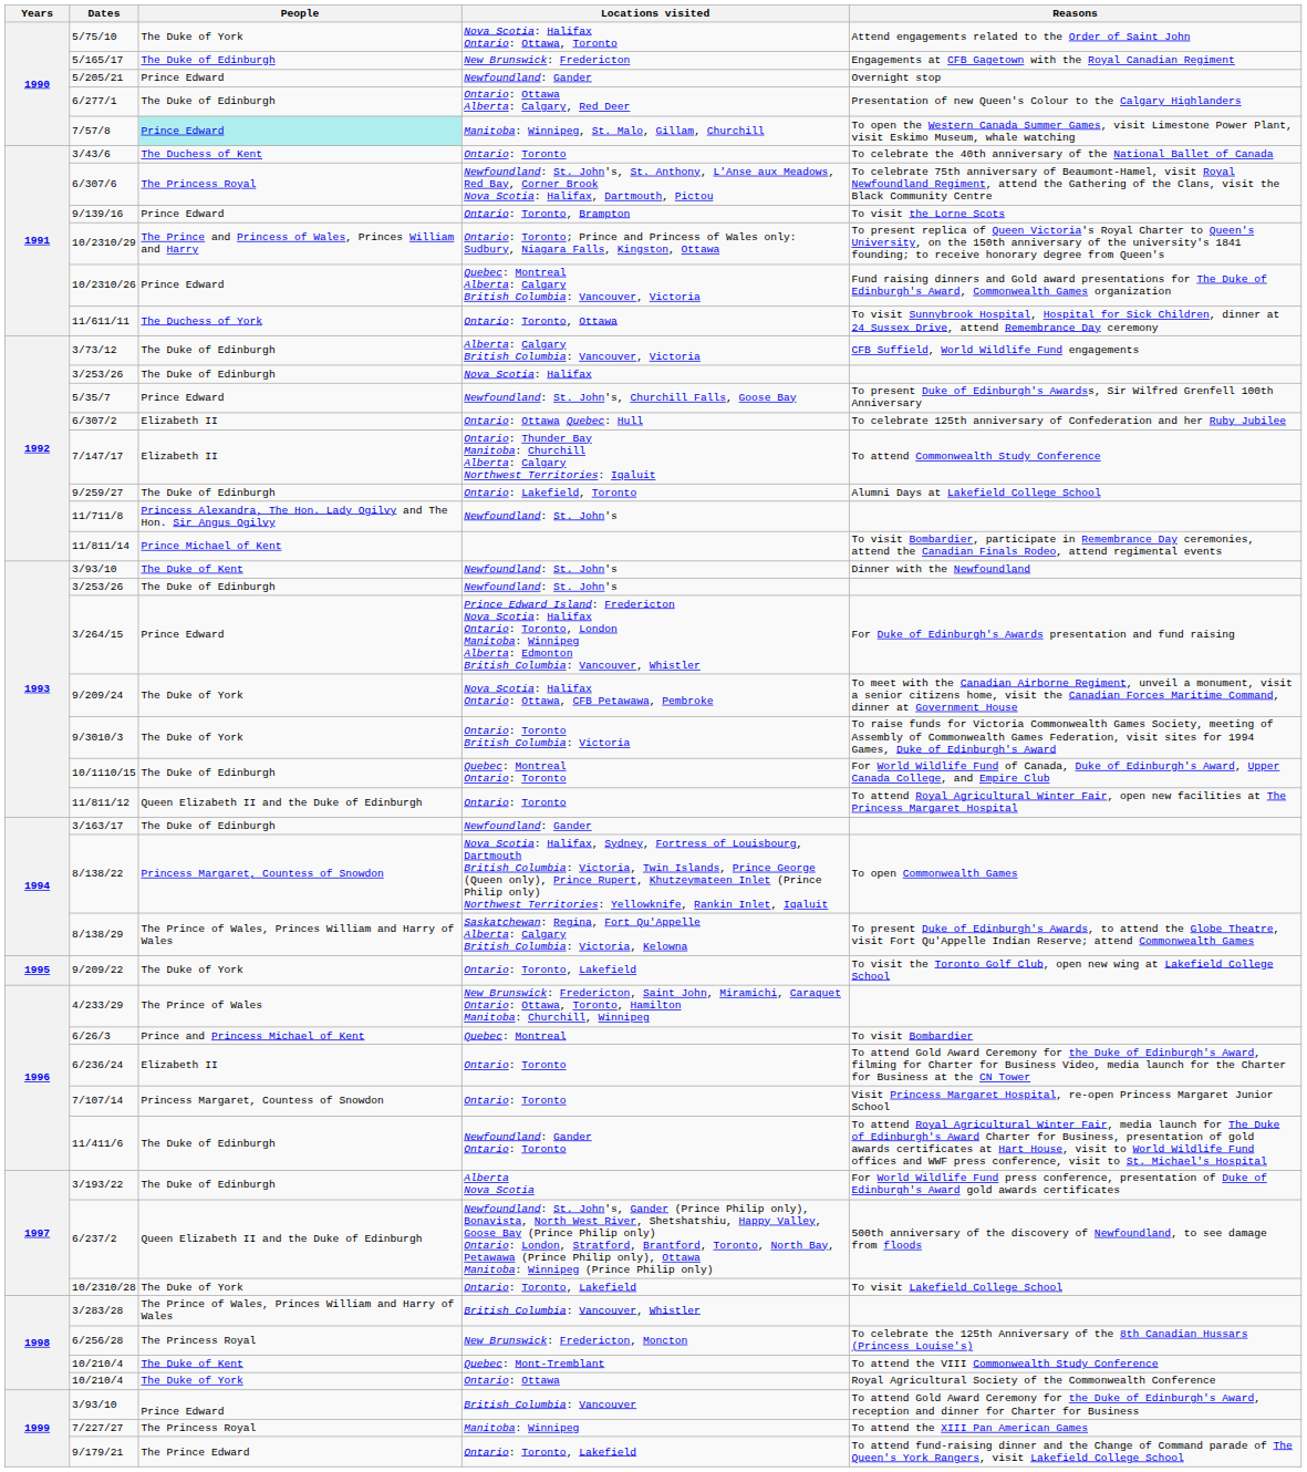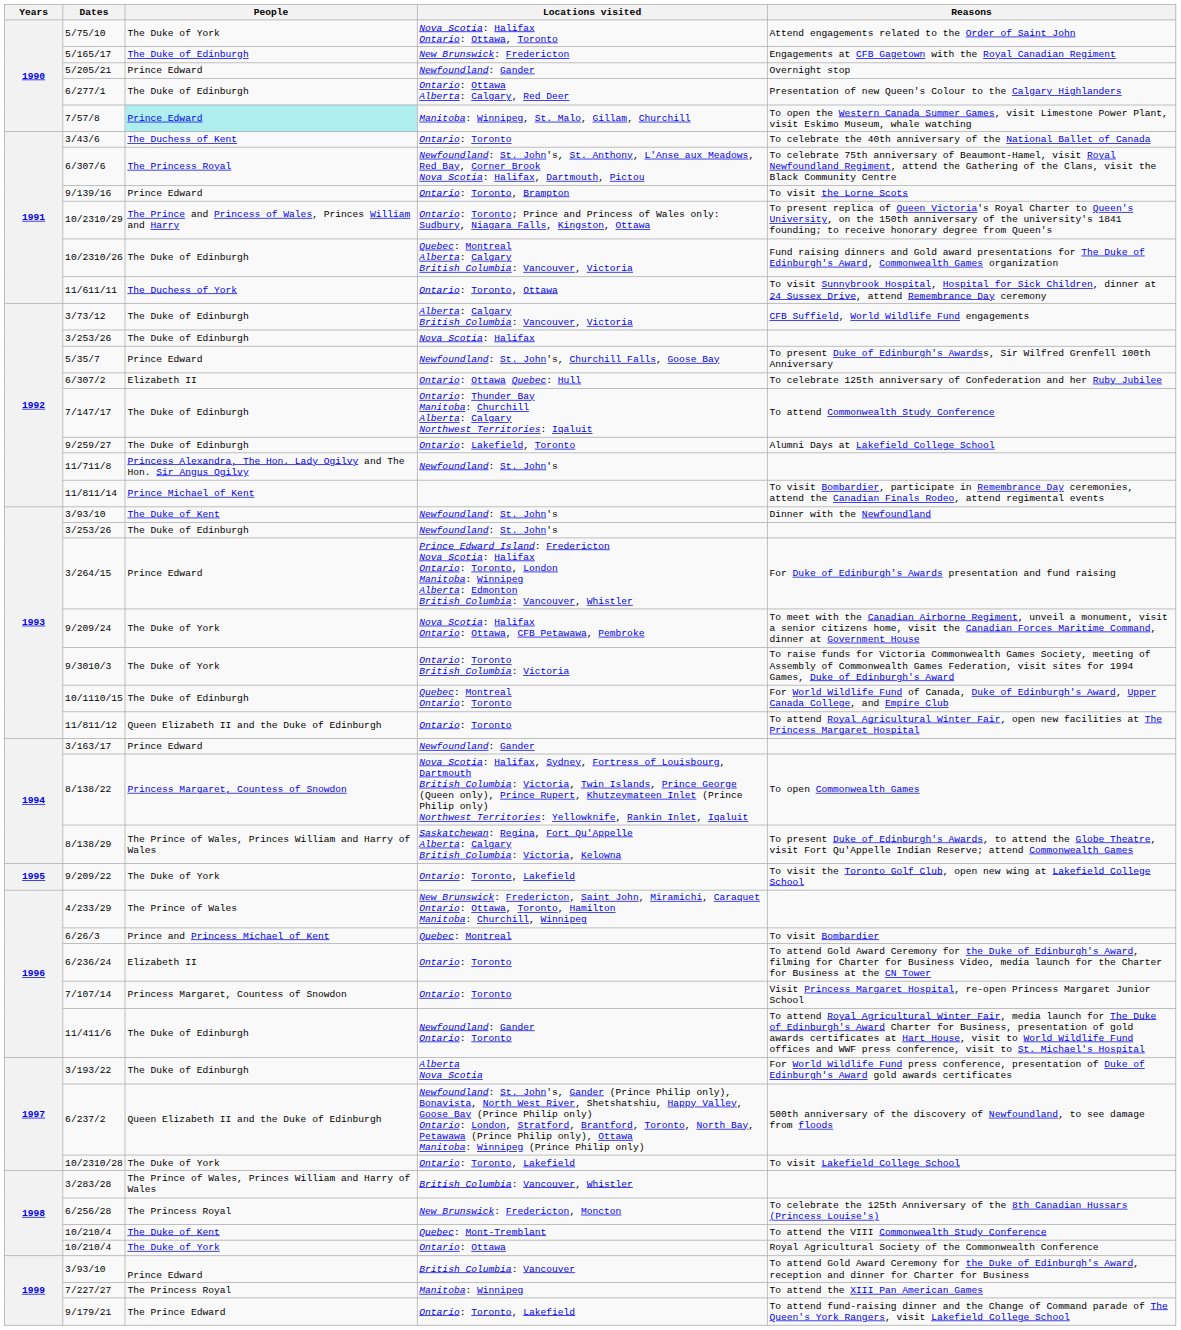 <table class="wikitable" style="width:100%">
 <tr>
 <th width="5%" align="left">Years</th>
 <th width="5%" align="left">Dates</th>
 <th width="25%" align="left">People</th>
 <th width="30%" align="left">Locations visited</th>
 <th width="35%" align="left">Reasons</th>
 </tr>
 <tr>
 <th rowspan="5" scope=row><a href='#'>1990</a></th>
 <td>5/75/10</td>
 <td>The Duke of York</td>
 <td><em><a href='#'>Nova Scotia</a></em>: <a href='#'>Halifax</a><br><em><a href='#'>Ontario</a></em>: <a href='#'>Ottawa</a>, <a href='#'>Toronto</a></td>
 <td>Attend engagements related to the <a href='#'>Order of Saint John</a></td>
 </tr>
 <tr>
 <td>5/165/17</td>
 <td><a href='#'>The Duke of Edinburgh</a></td>
 <td><em><a href='#'>New Brunswick</a></em>: <a href='#'>Fredericton</a></td>
 <td>Engagements at <a href='#'>CFB Gagetown</a> with the <a href='#'>Royal Canadian Regiment</a></td>
 </tr>
 <tr>
 <td>5/205/21</td>
 <td>Prince Edward</td>
 <td><em><a href='#'>Newfoundland</a></em>: <a href='#'>Gander</a></td>
 <td>Overnight stop</td>
 </tr>
 <tr>
 <td>6/277/1</td>
 <td>The Duke of Edinburgh</td>
 <td><em><a href='#'>Ontario</a></em>: <a href='#'>Ottawa</a><br><em><a href='#'>Alberta</a></em>: <a href='#'>Calgary</a>, <a href='#'>Red Deer</a></td>
 <td>Presentation of new Queen's Colour to the <a href='#'>Calgary Highlanders</a></td>
 </tr>
 <tr>
 <td>7/57/8</td>
 <td style="background: paleturquoise;"><a href='#'>Prince Edward</a></td>
 <td><em><a href='#'>Manitoba</a></em>: <a href='#'>Winnipeg</a>, <a href='#'>St. Malo</a>, <a href='#'>Gillam</a>, <a href='#'>Churchill</a></td>
 <td>To open the <a href='#'>Western Canada Summer Games</a>, visit Limestone Power Plant, visit Eskimo Museum, whale watching</td>
 </tr>
 <tr>
 <th rowspan="6" scope=row><a href='#'>1991</a></th>
 <td>3/43/6</td>
 <td><a href='#'>The Duchess of Kent</a></td>
 <td><em><a href='#'>Ontario</a></em>: <a href='#'>Toronto</a></td>
 <td>To celebrate the 40th anniversary of the <a href='#'>National Ballet of Canada</a></td>
 </tr>
 <tr>
 <td>6/307/6</td>
 <td><a href='#'>The Princess Royal</a></td>
 <td><em><a href='#'>Newfoundland</a></em>: <a href='#'>St. John</a>'s, <a href='#'>St. Anthony</a>, <a href='#'>L'Anse aux Meadows</a>, <a href='#'>Red Bay</a>, <a href='#'>Corner Brook</a><br><em><a href='#'>Nova Scotia</a></em>: <a href='#'>Halifax</a>, <a href='#'>Dartmouth</a>, <a href='#'>Pictou</a></td>
 <td>To celebrate 75th anniversary of Beaumont-Hamel, visit <a href='#'>Royal Newfoundland Regiment</a>, attend the Gathering of the Clans, visit the Black Community Centre</td>
 </tr>
 <tr>
 <td>9/139/16</td>
 <td>Prince Edward</td>
 <td><em><a href='#'>Ontario</a></em>: <a href='#'>Toronto</a>, <a href='#'>Brampton</a></td>
 <td>To visit <a href='#'>the Lorne Scots</a></td>
 </tr>
 <tr>
 <td>10/2310/29</td>
 <td><a href='#'>The Prince</a> and <a href='#'>Princess of Wales</a>, Princes <a href='#'>William</a> and <a href='#'>Harry</a></td>
 <td><em><a href='#'>Ontario</a></em>: <a href='#'>Toronto</a>; Prince and Princess of Wales only: <a href='#'>Sudbury</a>, <a href='#'>Niagara Falls</a>, <a href='#'>Kingston</a>, <a href='#'>Ottawa</a></td>
 <td>To present replica of <a href='#'>Queen Victoria</a>'s Royal Charter to <a href='#'>Queen's University</a>, on the 150th anniversary of the university's 1841 founding; to receive honorary degree from Queen's</td>
 </tr>
 <tr>
 <td>10/2310/26</td>
-<td>Prince Edward</td>
+<td>The Duke of Edinburgh</td>
 <td><em><a href='#'>Quebec</a></em>: <a href='#'>Montreal</a><br><em><a href='#'>Alberta</a></em>: <a href='#'>Calgary</a><br><em><a href='#'>British Columbia</a></em>: <a href='#'>Vancouver</a>, <a href='#'>Victoria</a></td>
 <td>Fund raising dinners and Gold award presentations for <a href='#'>The Duke of Edinburgh's Award</a>, <a href='#'>Commonwealth Games</a> organization</td>
 </tr>
 <tr>
 <td>11/611/11</td>
 <td><a href='#'>The Duchess of York</a></td>
 <td><em><a href='#'>Ontario</a></em>: <a href='#'>Toronto</a>, <a href='#'>Ottawa</a></td>
 <td>To visit <a href='#'>Sunnybrook Hospital</a>, <a href='#'>Hospital for Sick Children</a>, dinner at <a href='#'>24 Sussex Drive</a>, attend <a href='#'>Remembrance Day</a> ceremony</td>
 </tr>
 <tr>
 <th rowspan="8" scope=row><a href='#'>1992</a></th>
 <td>3/73/12</td>
 <td>The Duke of Edinburgh</td>
 <td><em><a href='#'>Alberta</a></em>: <a href='#'>Calgary</a><br><em><a href='#'>British Columbia</a></em>: <a href='#'>Vancouver</a>, <a href='#'>Victoria</a></td>
 <td><a href='#'>CFB Suffield</a>, <a href='#'>World Wildlife Fund</a> engagements</td>
 </tr>
 <tr>
 <td>3/253/26</td>
 <td>The Duke of Edinburgh</td>
 <td><em><a href='#'>Nova Scotia</a></em>: <a href='#'>Halifax</a></td>
 <td></td>
 </tr>
 <tr>
 <td>5/35/7</td>
 <td>Prince Edward</td>
 <td><em><a href='#'>Newfoundland</a></em>: <a href='#'>St. John</a>'s, <a href='#'>Churchill Falls</a>, <a href='#'>Goose Bay</a></td>
 <td>To present <a href='#'>Duke of Edinburgh's Awards</a>s, Sir Wilfred Grenfell 100th Anniversary</td>
 </tr>
 <tr>
 <td>6/307/2</td>
 <td>Elizabeth II</td>
 <td><em><a href='#'>Ontario</a></em>: <a href='#'>Ottawa</a>  <em><a href='#'>Quebec</a></em>: <a href='#'>Hull</a></td>
 <td>To celebrate 125th anniversary of Confederation and her <a href='#'>Ruby Jubilee</a></td>
 </tr>
 <tr>
 <td>7/147/17</td>
-<td>Elizabeth II</td>
+<td>The Duke of Edinburgh</td>
 <td><em><a href='#'>Ontario</a></em>: <a href='#'>Thunder Bay</a><br><em><a href='#'>Manitoba</a></em>: <a href='#'>Churchill</a><br><em><a href='#'>Alberta</a></em>: <a href='#'>Calgary</a><br><em><a href='#'>Northwest Territories</a></em>: <a href='#'>Iqaluit</a></td>
 <td>To attend <a href='#'>Commonwealth Study Conference</a></td>
 </tr>
 <tr>
 <td>9/259/27</td>
 <td>The Duke of Edinburgh</td>
 <td><em><a href='#'>Ontario</a></em>: <a href='#'>Lakefield</a>, <a href='#'>Toronto</a></td>
 <td>Alumni Days at <a href='#'>Lakefield College School</a></td>
 </tr>
 <tr>
 <td>11/711/8</td>
 <td><a href='#'>Princess Alexandra, The Hon. Lady Ogilvy</a> and The Hon. <a href='#'>Sir Angus Ogilvy</a></td>
 <td><em><a href='#'>Newfoundland</a></em>: <a href='#'>St. John</a>'s</td>
 <td></td>
 </tr>
 <tr>
 <td>11/811/14</td>
 <td><a href='#'>Prince Michael of Kent</a></td>
 <td></td>
 <td>To visit <a href='#'>Bombardier</a>, participate in <a href='#'>Remembrance Day</a> ceremonies, attend the <a href='#'>Canadian Finals Rodeo</a>, attend regimental events</td>
 </tr>
 <tr>
 <th rowspan="7" scope=row><a href='#'>1993</a></th>
 <td>3/93/10</td>
 <td><a href='#'>The Duke of Kent</a></td>
 <td><em><a href='#'>Newfoundland</a></em>: <a href='#'>St. John</a>'s</td>
 <td>Dinner with the <a href='#'>Newfoundland</a></td>
 </tr>
 <tr>
 <td>3/253/26</td>
 <td>The Duke of Edinburgh</td>
 <td><em><a href='#'>Newfoundland</a></em>: <a href='#'>St. John</a>'s</td>
 <td></td>
 </tr>
 <tr>
 <td>3/264/15</td>
 <td>Prince Edward</td>
 <td><em><a href='#'>Prince Edward Island</a></em>: <a href='#'>Fredericton</a><br><em><a href='#'>Nova Scotia</a></em>: <a href='#'>Halifax</a><br><em><a href='#'>Ontario</a></em>: <a href='#'>Toronto</a>, <a href='#'>London</a><br><em><a href='#'>Manitoba</a></em>: <a href='#'>Winnipeg</a><br><em><a href='#'>Alberta</a></em>: <a href='#'>Edmonton</a><br><em><a href='#'>British Columbia</a></em>: <a href='#'>Vancouver</a>, <a href='#'>Whistler</a></td>
 <td>For <a href='#'>Duke of Edinburgh's Awards</a> presentation and fund raising</td>
 </tr>
 <tr>
 <td>9/209/24</td>
 <td>The Duke of York</td>
 <td><em><a href='#'>Nova Scotia</a></em>: <a href='#'>Halifax</a><br><em><a href='#'>Ontario</a></em>: <a href='#'>Ottawa</a>, <a href='#'>CFB Petawawa</a>, <a href='#'>Pembroke</a></td>
 <td>To meet with the <a href='#'>Canadian Airborne Regiment</a>, unveil a monument, visit a senior citizens home, visit the <a href='#'>Canadian Forces Maritime Command</a>, dinner at <a href='#'>Government House</a></td>
 </tr>
 <tr>
 <td>9/3010/3</td>
 <td>The Duke of York</td>
 <td><em><a href='#'>Ontario</a></em>: <a href='#'>Toronto</a><br><em><a href='#'>British Columbia</a></em>: <a href='#'>Victoria</a></td>
 <td>To raise funds for Victoria Commonwealth Games Society, meeting of Assembly of Commonwealth Games Federation, visit sites for 1994 Games, <a href='#'>Duke of Edinburgh's Award</a></td>
 </tr>
 <tr>
 <td>10/1110/15</td>
 <td>The Duke of Edinburgh</td>
 <td><em><a href='#'>Quebec</a></em>: <a href='#'>Montreal</a><br><em><a href='#'>Ontario</a></em>: <a href='#'>Toronto</a></td>
 <td>For <a href='#'>World Wildlife Fund</a> of Canada, <a href='#'>Duke of Edinburgh's Award</a>, <a href='#'>Upper Canada College</a>, and <a href='#'>Empire Club</a></td>
 </tr>
 <tr>
 <td>11/811/12</td>
 <td>Queen Elizabeth II and the Duke of Edinburgh</td>
 <td><em><a href='#'>Ontario</a></em>: <a href='#'>Toronto</a></td>
 <td>To attend <a href='#'>Royal Agricultural Winter Fair</a>, open new facilities at <a href='#'>The Princess Margaret Hospital</a></td>
 </tr>
 <tr>
 <th rowspan="3" scope=row><a href='#'>1994</a></th>
 <td>3/163/17</td>
-<td>The Duke of Edinburgh</td>
+<td>Prince Edward</td>
 <td><em><a href='#'>Newfoundland</a></em>: <a href='#'>Gander</a></td>
 <td></td>
 </tr>
 <tr>
 <td>8/138/22</td>
 <td><a href='#'>Princess Margaret, Countess of Snowdon</a></td>
 <td><em><a href='#'>Nova Scotia</a></em>: <a href='#'>Halifax</a>, <a href='#'>Sydney</a>, <a href='#'>Fortress of Louisbourg</a>, <a href='#'>Dartmouth</a><br><em><a href='#'>British Columbia</a></em>: <a href='#'>Victoria</a>, <a href='#'>Twin Islands</a>, <a href='#'>Prince George</a> (Queen only), <a href='#'>Prince Rupert</a>, <a href='#'>Khutzeymateen Inlet</a> (Prince Philip only)<br><em><a href='#'>Northwest Territories</a></em>: <a href='#'>Yellowknife</a>, <a href='#'>Rankin Inlet</a>, <a href='#'>Iqaluit</a></td>
 <td>To open <a href='#'>Commonwealth Games</a></td>
 </tr>
 <tr>
 <td>8/138/29</td>
 <td>The Prince of Wales, Princes William and Harry of Wales</td>
 <td><em><a href='#'>Saskatchewan</a></em>: <a href='#'>Regina</a>, <a href='#'>Fort Qu'Appelle</a><br><em><a href='#'>Alberta</a></em>: <a href='#'>Calgary</a><br><em><a href='#'>British Columbia</a></em>: <a href='#'>Victoria</a>, <a href='#'>Kelowna</a></td>
 <td>To present <a href='#'>Duke of Edinburgh's Awards</a>, to attend the <a href='#'>Globe Theatre</a>, visit Fort Qu'Appelle Indian Reserve; attend <a href='#'>Commonwealth Games</a></td>
 </tr>
 <tr>
 <th scope=row><a href='#'>1995</a></th>
 <td>9/209/22</td>
 <td>The Duke of York</td>
 <td><em><a href='#'>Ontario</a></em>: <a href='#'>Toronto</a>, <a href='#'>Lakefield</a></td>
 <td>To visit the <a href='#'>Toronto Golf Club</a>, open new wing at <a href='#'>Lakefield College School</a></td>
 </tr>
 <tr>
 <th rowspan="5" scope=row><a href='#'>1996</a></th>
 <td>4/233/29</td>
 <td>The Prince of Wales</td>
 <td><em><a href='#'>New Brunswick</a></em>: <a href='#'>Fredericton</a>, <a href='#'>Saint John</a>, <a href='#'>Miramichi</a>, <a href='#'>Caraquet</a><br><em><a href='#'>Ontario</a></em>: <a href='#'>Ottawa</a>, <a href='#'>Toronto</a>, <a href='#'>Hamilton</a><br><em><a href='#'>Manitoba</a></em>: <a href='#'>Churchill</a>, <a href='#'>Winnipeg</a></td>
 <td></td>
 </tr>
 <tr>
 <td>6/26/3</td>
 <td>Prince and <a href='#'>Princess Michael of Kent</a></td>
 <td><em><a href='#'>Quebec</a></em>: <a href='#'>Montreal</a></td>
 <td>To visit <a href='#'>Bombardier</a></td>
 </tr>
 <tr>
 <td>6/236/24</td>
 <td>Elizabeth II</td>
 <td><em><a href='#'>Ontario</a></em>: <a href='#'>Toronto</a></td>
 <td>To attend Gold Award Ceremony for <a href='#'>the Duke of Edinburgh's Award</a>, filming for Charter for Business Video, media launch for the Charter for Business at the <a href='#'>CN Tower</a></td>
 </tr>
 <tr>
 <td>7/107/14</td>
 <td>Princess Margaret, Countess of Snowdon</td>
 <td><em><a href='#'>Ontario</a></em>: <a href='#'>Toronto</a></td>
 <td>Visit <a href='#'>Princess Margaret Hospital</a>, re-open Princess Margaret Junior School</td>
 </tr>
 <tr>
 <td>11/411/6</td>
 <td>The Duke of Edinburgh</td>
 <td><em><a href='#'>Newfoundland</a></em>: <a href='#'>Gander</a><br><em><a href='#'>Ontario</a></em>: <a href='#'>Toronto</a></td>
 <td>To attend <a href='#'>Royal Agricultural Winter Fair</a>, media launch for <a href='#'>The Duke of Edinburgh's Award</a> Charter for Business, presentation of gold awards certificates at <a href='#'>Hart House</a>, visit to <a href='#'>World Wildlife Fund</a> offices and WWF press conference, visit to <a href='#'>St. Michael's Hospital</a></td>
 </tr>
 <tr>
 <th rowspan="3" scope=row><a href='#'>1997</a></th>
 <td>3/193/22</td>
 <td>The Duke of Edinburgh</td>
 <td><em><a href='#'>Alberta</a></em><br><em><a href='#'>Nova Scotia</a></em></td>
 <td>For <a href='#'>World Wildlife Fund</a> press conference, presentation of <a href='#'>Duke of Edinburgh's Award</a> gold awards certificates</td>
 </tr>
 <tr>
 <td>6/237/2</td>
 <td>Queen Elizabeth II and the Duke of Edinburgh</td>
 <td><em><a href='#'>Newfoundland</a></em>: <a href='#'>St. John</a>'s, <a href='#'>Gander</a> (Prince Philip only), <a href='#'>Bonavista</a>, <a href='#'>North West River</a>, Shetshatshiu, <a href='#'>Happy Valley</a>, <a href='#'>Goose Bay</a> (Prince Philip only)<br><em><a href='#'>Ontario</a></em>: <a href='#'>London</a>, <a href='#'>Stratford</a>, <a href='#'>Brantford</a>, <a href='#'>Toronto</a>, <a href='#'>North Bay</a>, <a href='#'>Petawawa</a> (Prince Philip only), <a href='#'>Ottawa</a><br><em><a href='#'>Manitoba</a></em>: <a href='#'>Winnipeg</a> (Prince Philip only)</td>
 <td>500th anniversary of the discovery of <a href='#'>Newfoundland</a>, to see damage from <a href='#'>floods</a></td>
 </tr>
 <tr>
 <td>10/2310/28</td>
 <td>The Duke of York</td>
 <td><em><a href='#'>Ontario</a></em>: <a href='#'>Toronto</a>, <a href='#'>Lakefield</a></td>
 <td>To visit <a href='#'>Lakefield College School</a></td>
 </tr>
 <tr>
 <th rowspan="4" scope=row><a href='#'>1998</a></th>
 <td>3/283/28</td>
 <td>The Prince of Wales, Princes William and Harry of Wales</td>
 <td><em><a href='#'>British Columbia</a></em>: <a href='#'>Vancouver</a>, <a href='#'>Whistler</a></td>
 <td></td>
 </tr>
 <tr>
 <td>6/256/28</td>
 <td>The Princess Royal</td>
 <td><em><a href='#'>New Brunswick</a></em>: <a href='#'>Fredericton</a>, <a href='#'>Moncton</a></td>
 <td>To celebrate the 125th Anniversary of the <a href='#'>8th Canadian Hussars (Princess Louise's)</a></td>
 </tr>
 <tr>
 <td>10/210/4</td>
 <td><a href='#'>The Duke of Kent</a></td>
 <td><em><a href='#'>Quebec</a></em>: <a href='#'>Mont-Tremblant</a></td>
 <td>To attend the VIII <a href='#'>Commonwealth Study Conference</a></td>
 </tr>
 <tr>
 <td>10/210/4</td>
 <td><a href='#'>The Duke of York</a></td>
 <td><em><a href='#'>Ontario</a></em>: <a href='#'>Ottawa</a></td>
 <td>Royal Agricultural Society of the Commonwealth Conference</td>
 </tr>
 <tr>
 <th rowspan="3" scope=row><a href='#'>1999</a></th>
 <td>3/93/10</td>
 <td><br>Prince Edward</td>
 <td><em><a href='#'>British Columbia</a></em>: <a href='#'>Vancouver</a></td>
 <td>To attend Gold Award Ceremony for <a href='#'>the Duke of Edinburgh's Award</a>, reception and dinner for Charter for Business</td>
 </tr>
 <tr>
 <td>7/227/27</td>
 <td>The Princess Royal</td>
 <td><em><a href='#'>Manitoba</a></em>: <a href='#'>Winnipeg</a></td>
 <td>To attend the <a href='#'>XIII Pan American Games</a></td>
 </tr>
 <tr>
 <td>9/179/21</td>
 <td>The Prince Edward</td>
 <td><em><a href='#'>Ontario</a></em>: <a href='#'>Toronto</a>, <a href='#'>Lakefield</a></td>
 <td>To attend fund-raising dinner and the Change of Command parade of <a href='#'>The Queen's York Rangers</a>, visit <a href='#'>Lakefield College School</a></td>
 </tr>
 </table>
